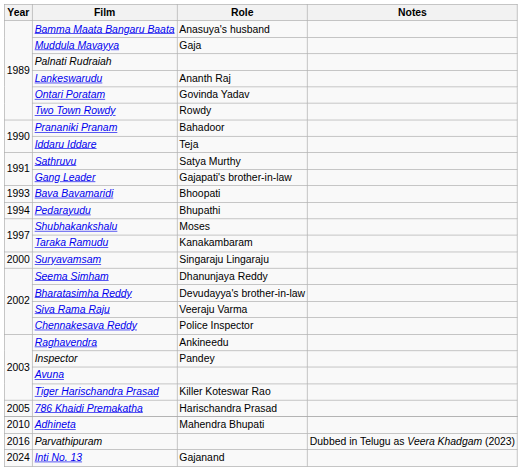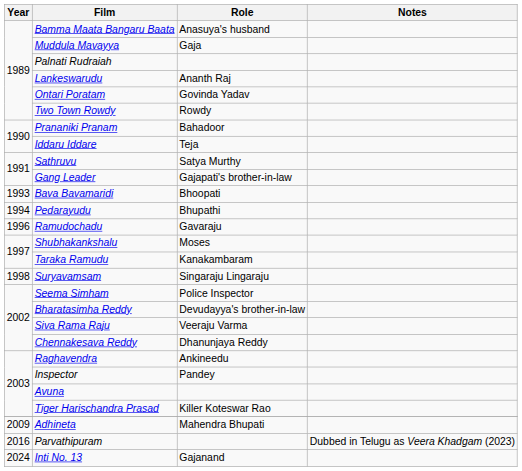 <table class="wikitable sortable">
 <tr>
 <th scope="col">Year</th>
 <th scope="col">Film</th>
 <th scope="col">Role</th>
 <th class="unsortable" scope="col">Notes</th>
 </tr>
 <tr>
 <td rowspan="6">1989</td>
 <td><em><a href='#'>Bamma Maata Bangaru Baata</a></em></td>
 <td>Anasuya's husband</td>
 <td></td>
 </tr>
 <tr>
 <td><em><a href='#'>Muddula Mavayya</a></em></td>
 <td>Gaja</td>
 <td></td>
 </tr>
 <tr>
 <td><em>Palnati Rudraiah</em></td>
 <td></td>
 <td></td>
 </tr>
 <tr>
 <td><em><a href='#'>Lankeswarudu</a></em></td>
 <td>Ananth Raj</td>
 <td></td>
 </tr>
 <tr>
 <td><em><a href='#'>Ontari Poratam</a></em></td>
 <td>Govinda Yadav</td>
 <td></td>
 </tr>
 <tr>
 <td><em><a href='#'>Two Town Rowdy</a></em></td>
 <td>Rowdy</td>
 <td></td>
 </tr>
 <tr>
 <td rowspan="2">1990</td>
 <td><em><a href='#'>Prananiki Pranam</a></em></td>
 <td>Bahadoor</td>
 <td></td>
 </tr>
 <tr>
 <td><em><a href='#'>Iddaru Iddare</a></em></td>
 <td>Teja</td>
 <td></td>
 </tr>
 <tr>
 <td rowspan="2">1991</td>
 <td><em><a href='#'>Sathruvu</a></em></td>
 <td>Satya Murthy</td>
 <td></td>
 </tr>
 <tr>
 <td><em><a href='#'>Gang Leader</a></em></td>
 <td>Gajapati's brother-in-law</td>
 <td></td>
 </tr>
 <tr>
 <td>1993</td>
 <td><em><a href='#'>Bava Bavamaridi</a></em></td>
 <td>Bhoopati</td>
 <td></td>
 </tr>
 <tr>
 <td>1994</td>
 <td><em><a href='#'>Pedarayudu</a></em></td>
 <td>Bhupathi</td>
 <td></td>
 </tr>
 <tr>
+<td>1996</td>
+<td><em><a href='#'>Ramudochadu</a></em></td>
+<td>Gavaraju</td>
+<td></td>
+</tr>
+<tr>
 <td rowspan="2">1997</td>
 <td><em><a href='#'>Shubhakankshalu</a></em></td>
 <td>Moses</td>
 <td></td>
 </tr>
 <tr>
 <td><em><a href='#'>Taraka Ramudu</a></em></td>
 <td>Kanakambaram</td>
 <td></td>
 </tr>
 <tr>
-<td>2000</td>
+<td>1998</td>
 <td><em><a href='#'>Suryavamsam</a></em></td>
 <td>Singaraju Lingaraju</td>
 <td></td>
 </tr>
 <tr>
 <td rowspan="4">2002</td>
 <td><em><a href='#'>Seema Simham</a></em></td>
-<td>Dhanunjaya Reddy</td>
+<td>Police Inspector</td>
 <td></td>
 </tr>
 <tr>
 <td><em><a href='#'>Bharatasimha Reddy</a></em></td>
 <td>Devudayya's brother-in-law</td>
 <td></td>
 </tr>
 <tr>
 <td><em><a href='#'>Siva Rama Raju</a></em></td>
 <td>Veeraju Varma</td>
 <td></td>
 </tr>
 <tr>
 <td><em><a href='#'>Chennakesava Reddy</a></em></td>
-<td>Police Inspector</td>
+<td>Dhanunjaya Reddy</td>
 <td></td>
 </tr>
 <tr>
 <td rowspan="4">2003</td>
 <td><em><a href='#'>Raghavendra</a></em></td>
 <td>Ankineedu</td>
 <td></td>
 </tr>
 <tr>
 <td><em>Inspector</em></td>
 <td>Pandey</td>
 <td></td>
 </tr>
 <tr>
 <td><em><a href='#'>Avuna</a></em></td>
 <td></td>
 <td></td>
 </tr>
 <tr>
 <td><em><a href='#'>Tiger Harischandra Prasad</a></em></td>
 <td>Killer Koteswar Rao</td>
 <td></td>
 </tr>
 <tr>
-<td>2005</td>
-<td><em><a href='#'>786 Khaidi Premakatha</a></em></td>
-<td>Harischandra Prasad</td>
-<td></td>
 </tr>
 <tr>
-</tr>
-<tr>
-<td>2010</td>
+<td>2009</td>
 <td><em><a href='#'>Adhineta</a></em></td>
 <td>Mahendra Bhupati</td>
 <td></td>
 </tr>
 <tr>
 <td>2016</td>
 <td><em>Parvathipuram</em></td>
 <td></td>
 <td>Dubbed in Telugu as <em>Veera Khadgam</em> (2023)</td>
 </tr>
 <tr>
 <td>2024</td>
 <td><em><a href='#'>Inti No. 13</a></em></td>
 <td>Gajanand</td>
 <td></td>
 </tr>
 </table>
